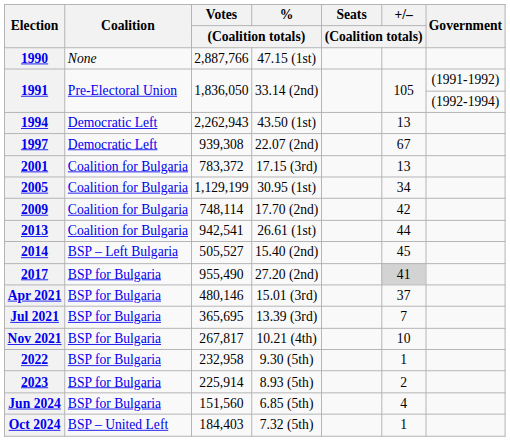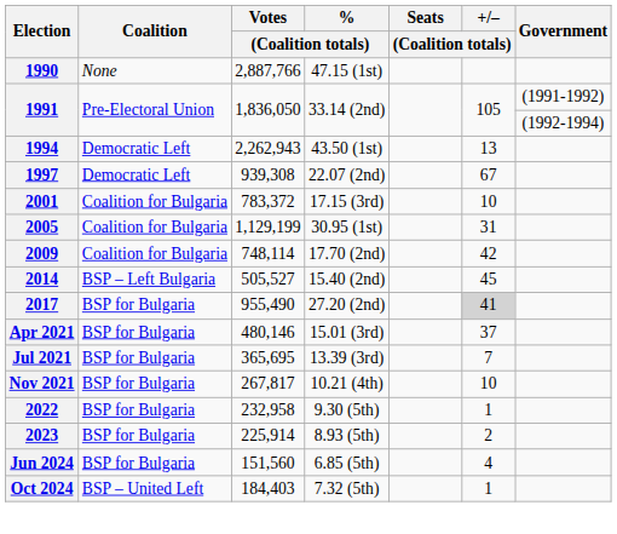 <table class="wikitable" style="text-align:center">
 <tr>
 <th rowspan=2>Election</th>
 <th rowspan=2>Coalition</th>
 <th>Votes</th>
 <th>%</th>
 <th>Seats</th>
 <th>+/–</th>
 <th rowspan=2>Government</th>
 </tr>
 <tr>
 <th colspan="2">(Coalition totals)</th>
 <th colspan=2>(Coalition totals)</th>
 </tr>
 <tr>
 <th><a href='#'>1990</a></th>
 <td align=left><em>None</em></td>
 <td>2,887,766</td>
 <td>47.15 (1st)</td>
 <td></td>
 <td></td>
 <td></td>
 </tr>
 <tr>
 <th rowspan="2"><a href='#'>1991</a></th>
 <td rowspan="2" align=left><a href='#'>Pre-Electoral Union</a></td>
 <td rowspan="2">1,836,050</td>
 <td rowspan="2">33.14 (2nd)</td>
 <td rowspan="2"></td>
 <td rowspan="2"> 105</td>
 <td> (1991-1992)</td>
 </tr>
 <tr>
 <td> (1992-1994)</td>
 </tr>
 <tr>
 <th><a href='#'>1994</a></th>
 <td align=left><a href='#'>Democratic Left</a></td>
 <td>2,262,943</td>
 <td>43.50 (1st)</td>
 <td></td>
 <td> 13</td>
 <td></td>
 </tr>
 <tr>
 <th><a href='#'>1997</a></th>
 <td align=left><a href='#'>Democratic Left</a></td>
 <td>939,308</td>
 <td>22.07 (2nd)</td>
 <td></td>
 <td> 67</td>
 <td></td>
 </tr>
 <tr>
 <th><a href='#'>2001</a></th>
 <td align=left><a href='#'>Coalition for Bulgaria</a></td>
 <td>783,372</td>
 <td>17.15 (3rd)</td>
 <td></td>
-<td> 13</td>
+<td> 10</td>
 <td></td>
 </tr>
 <tr>
 <th><a href='#'>2005</a></th>
 <td align=left><a href='#'>Coalition for Bulgaria</a></td>
 <td>1,129,199</td>
 <td>30.95 (1st)</td>
 <td></td>
-<td> 34</td>
+<td> 31</td>
 <td></td>
 </tr>
 <tr>
 <th><a href='#'>2009</a></th>
 <td align=left><a href='#'>Coalition for Bulgaria</a></td>
 <td>748,114</td>
 <td>17.70 (2nd)</td>
 <td></td>
 <td> 42</td>
-<td></td>
-</tr>
-<tr>
-<th><a href='#'>2013</a></th>
-<td align=left><a href='#'>Coalition for Bulgaria</a></td>
-<td>942,541</td>
-<td>26.61 (1st)</td>
-<td></td>
-<td> 44</td>
 <td></td>
 </tr>
 <tr>
 <th><a href='#'>2014</a></th>
 <td align=left><a href='#'>BSP – Left Bulgaria</a></td>
 <td>505,527</td>
 <td>15.40 (2nd)</td>
 <td></td>
 <td> 45</td>
 <td></td>
 </tr>
 <tr>
 <th><a href='#'>2017</a></th>
 <td align=left><a href='#'>BSP for Bulgaria</a></td>
 <td>955,490</td>
 <td>27.20 (2nd)</td>
 <td></td>
 <td style="background: lightgrey;"> 41</td>
 <td></td>
 </tr>
 <tr>
 <th><a href='#'>Apr 2021</a></th>
 <td align=left><a href='#'>BSP for Bulgaria</a></td>
 <td>480,146</td>
 <td>15.01 (3rd)</td>
 <td></td>
 <td> 37</td>
 <td></td>
 </tr>
 <tr>
 <th><a href='#'>Jul 2021</a></th>
 <td align=left><a href='#'>BSP for Bulgaria</a></td>
 <td>365,695</td>
 <td>13.39 (3rd)</td>
 <td></td>
 <td> 7</td>
 <td></td>
 </tr>
 <tr>
 <th><a href='#'>Nov 2021</a></th>
 <td align=left><a href='#'>BSP for Bulgaria</a></td>
 <td>267,817</td>
 <td>10.21 (4th)</td>
 <td></td>
 <td> 10</td>
 <td></td>
 </tr>
 <tr>
 <th><a href='#'>2022</a></th>
 <td align=left><a href='#'>BSP for Bulgaria</a></td>
 <td>232,958</td>
 <td>9.30 (5th)</td>
 <td></td>
 <td> 1</td>
 <td></td>
 </tr>
 <tr>
 <th><a href='#'>2023</a></th>
 <td align=left><a href='#'>BSP for Bulgaria</a></td>
 <td>225,914</td>
 <td>8.93 (5th)</td>
 <td></td>
 <td> 2</td>
 <td></td>
 </tr>
 <tr>
 <th><a href='#'>Jun 2024</a></th>
 <td align=left><a href='#'>BSP for Bulgaria</a></td>
 <td>151,560</td>
 <td>6.85 (5th)</td>
 <td></td>
 <td> 4</td>
 <td></td>
 </tr>
 <tr>
 <th><a href='#'>Oct 2024</a></th>
 <td align=left><a href='#'>BSP – United Left</a></td>
 <td>184,403</td>
 <td>7.32 (5th)</td>
 <td></td>
 <td> 1</td>
 <td></td>
 </tr>
 </table>
